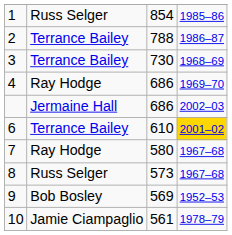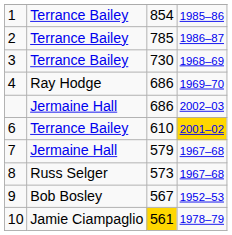 <table class="wikitable">
 <tr>
 </tr>
 <tr>
 <td>1</td>
-<td>Russ Selger</td>
+<td><a href='#'>Terrance Bailey</a></td>
 <td>854</td>
 <td style="font-size:80%;"><a href='#'>1985–86</a></td>
 </tr>
 <tr>
 <td>2</td>
 <td><a href='#'>Terrance Bailey</a></td>
-<td>788</td>
+<td>785</td>
 <td style="font-size:80%;"><a href='#'>1986–87</a></td>
 </tr>
 <tr>
 <td>3</td>
 <td><a href='#'>Terrance Bailey</a></td>
 <td>730</td>
 <td style="font-size:80%;"><a href='#'>1968–69</a></td>
 </tr>
 <tr>
 <td>4</td>
 <td>Ray Hodge</td>
 <td>686</td>
 <td style="font-size:80%;"><a href='#'>1969–70</a></td>
 </tr>
 <tr>
 <td></td>
 <td><a href='#'>Jermaine Hall</a></td>
 <td>686</td>
 <td style="font-size:80%;"><a href='#'>2002–03</a></td>
 </tr>
 <tr>
 <td>6</td>
 <td><a href='#'>Terrance Bailey</a></td>
 <td>610</td>
 <td style="background: gold; font-size:80%;"><a href='#'>2001–02</a></td>
 </tr>
 <tr>
 <td>7</td>
-<td>Ray Hodge</td>
-<td>580</td>
+<td><a href='#'>Jermaine Hall</a></td>
+<td>579</td>
 <td style="font-size:80%;"><a href='#'>1967–68</a></td>
 </tr>
 <tr>
 <td>8</td>
 <td>Russ Selger</td>
 <td>573</td>
 <td style="font-size:80%;"><a href='#'>1967–68</a></td>
 </tr>
 <tr>
 <td>9</td>
 <td>Bob Bosley</td>
-<td>569</td>
+<td>567</td>
 <td style="font-size:80%;"><a href='#'>1952–53</a></td>
 </tr>
 <tr>
 <td>10</td>
 <td>Jamie Ciampaglio</td>
-<td>561</td>
+<td style="background: gold;">561</td>
 <td style="font-size:80%;"><a href='#'>1978–79</a></td>
 </tr>
 </table>
